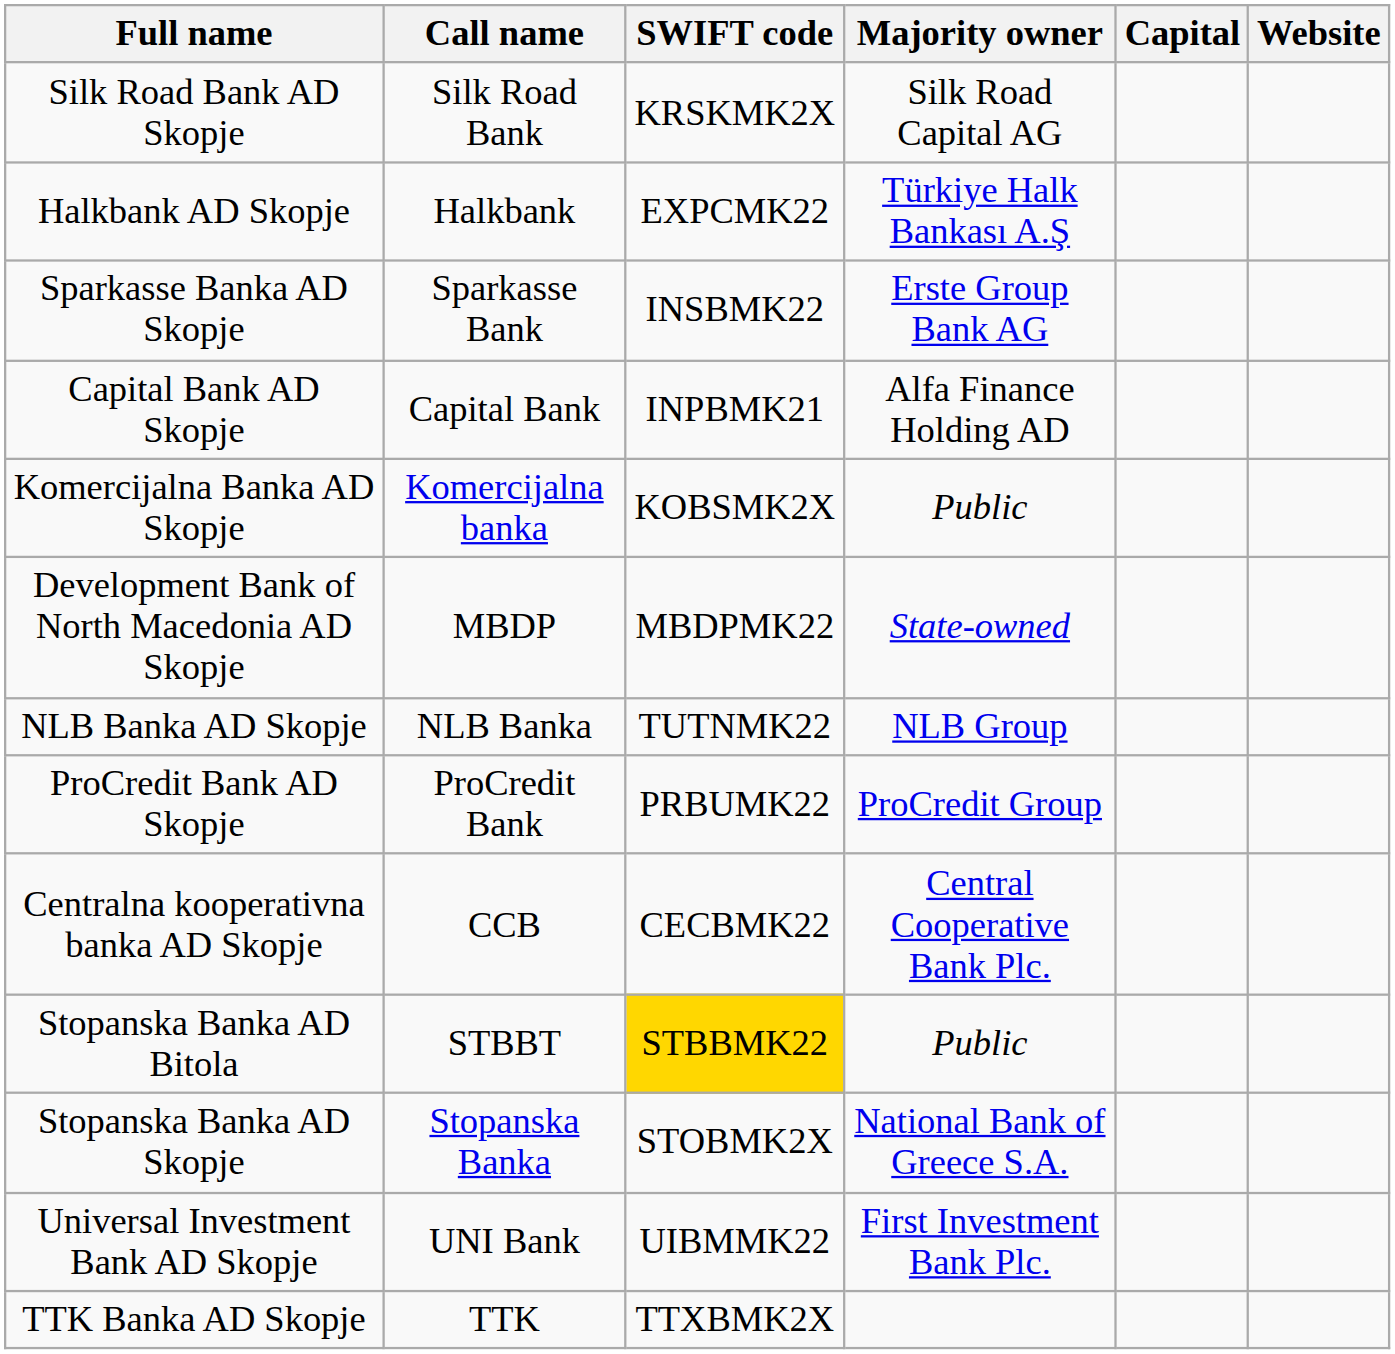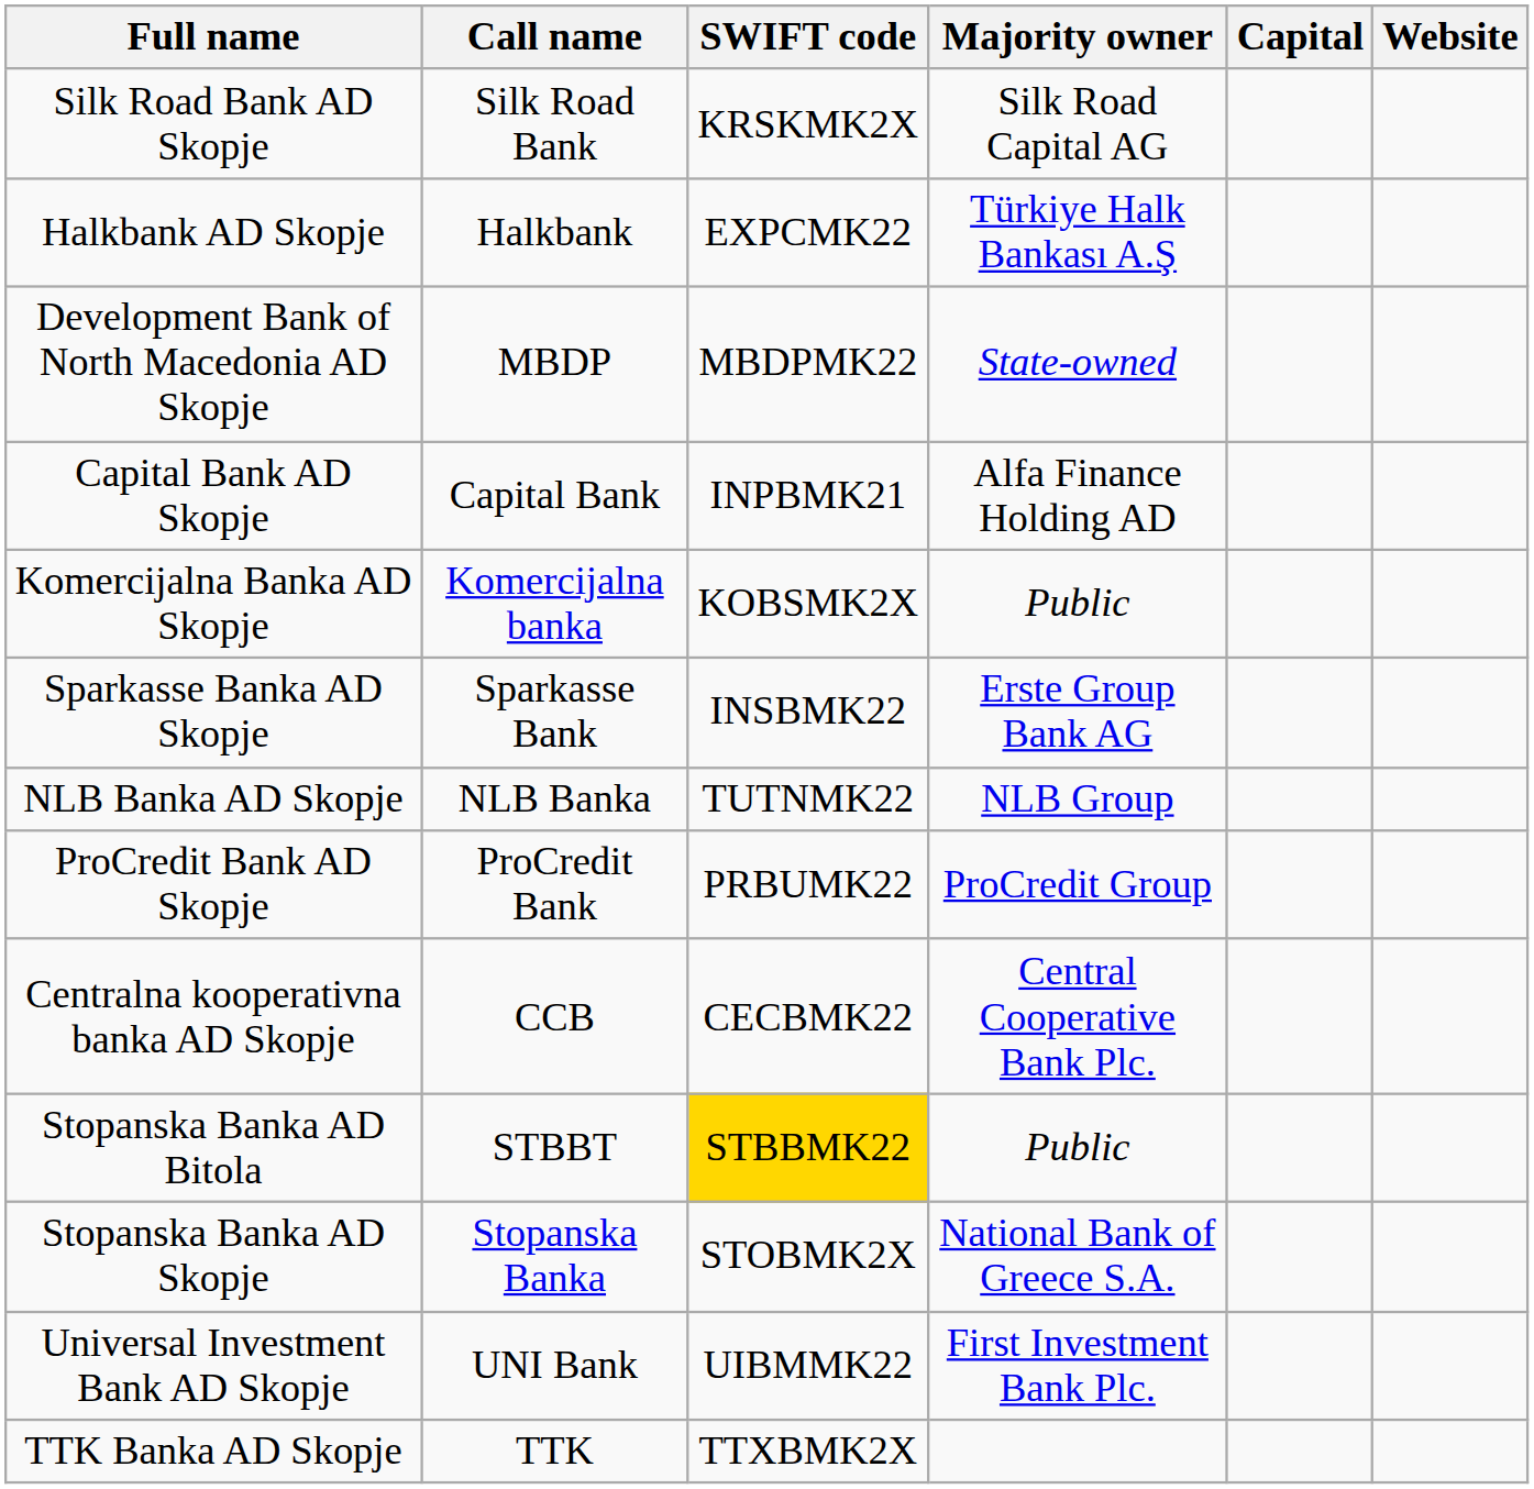 <table class="wikitable sortable" style="text-align:center">
 <tr>
 <th>Full name</th>
 <th>Call name</th>
 <th>SWIFT code</th>
 <th>Majority owner</th>
 <th>Capital</th>
 <th>Website</th>
 </tr>
 <tr>
 <td>Silk Road Bank AD Skopje</td>
 <td>Silk Road Bank</td>
 <td>KRSKMK2X</td>
 <td>Silk Road Capital AG</td>
 <td></td>
 <td></td>
 </tr>
 <tr>
 <td>Halkbank AD Skopje</td>
 <td>Halkbank</td>
 <td>EXPCMK22</td>
 <td><a href='#'>Türkiye Halk Bankası A.Ş</a></td>
 <td></td>
 <td></td>
 </tr>
 <tr>
-<td>Sparkasse Banka AD Skopje</td>
-<td>Sparkasse Bank</td>
-<td>INSBMK22</td>
-<td><a href='#'>Erste Group Bank AG</a></td>
+<td>Development Bank of North Macedonia AD Skopje</td>
+<td>MBDP</td>
+<td>MBDPMK22</td>
+<td><em><a href='#'>State-owned</a></em></td>
 <td></td>
 <td></td>
 </tr>
 <tr>
 <td>Capital Bank AD Skopje</td>
 <td>Capital Bank</td>
 <td>INPBMK21</td>
 <td>Alfa Finance Holding AD</td>
 <td></td>
 <td></td>
 </tr>
 <tr>
 <td>Komercijalna Banka AD Skopje</td>
 <td><a href='#'>Komercijalna banka</a></td>
 <td>KOBSMK2X</td>
 <td><em>Public</em></td>
 <td></td>
 <td></td>
 </tr>
 <tr>
-<td>Development Bank of North Macedonia AD Skopje</td>
-<td>MBDP</td>
-<td>MBDPMK22</td>
-<td><em><a href='#'>State-owned</a></em></td>
+<td>Sparkasse Banka AD Skopje</td>
+<td>Sparkasse Bank</td>
+<td>INSBMK22</td>
+<td><a href='#'>Erste Group Bank AG</a></td>
 <td></td>
 <td></td>
 </tr>
 <tr>
 <td>NLB Banka AD Skopje</td>
 <td>NLB Banka</td>
 <td>TUTNMK22</td>
 <td><a href='#'>NLB Group</a></td>
 <td></td>
 <td></td>
 </tr>
 <tr>
 <td>ProCredit Bank AD Skopje</td>
 <td>ProCredit Bank</td>
 <td>PRBUMK22</td>
 <td><a href='#'>ProCredit Group</a></td>
 <td></td>
 <td></td>
 </tr>
 <tr>
 <td>Centralna kooperativna banka AD Skopje</td>
 <td>CCB</td>
 <td>CECBMK22</td>
 <td><a href='#'>Central Cooperative Bank Plc.</a></td>
 <td></td>
 <td></td>
 </tr>
 <tr>
 <td>Stopanska Banka AD Bitola</td>
 <td>STBBT</td>
 <td style="background: gold;">STBBMK22</td>
 <td><em>Public</em></td>
 <td></td>
 <td></td>
 </tr>
 <tr>
 <td>Stopanska Banka AD Skopje</td>
 <td><a href='#'>Stopanska Banka</a></td>
 <td>STOBMK2X</td>
 <td><a href='#'>National Bank of Greece S.A.</a></td>
 <td></td>
 <td></td>
 </tr>
 <tr>
 <td>Universal Investment Bank AD Skopje</td>
 <td>UNI Bank</td>
 <td>UIBMMK22</td>
 <td><a href='#'>First Investment Bank Plc.</a></td>
 <td></td>
 <td></td>
 </tr>
 <tr>
 <td>TTK Banka AD Skopje</td>
 <td>TTK</td>
 <td>TTXBMK2X</td>
 <td></td>
 <td></td>
 <td></td>
 </tr>
 </table>
